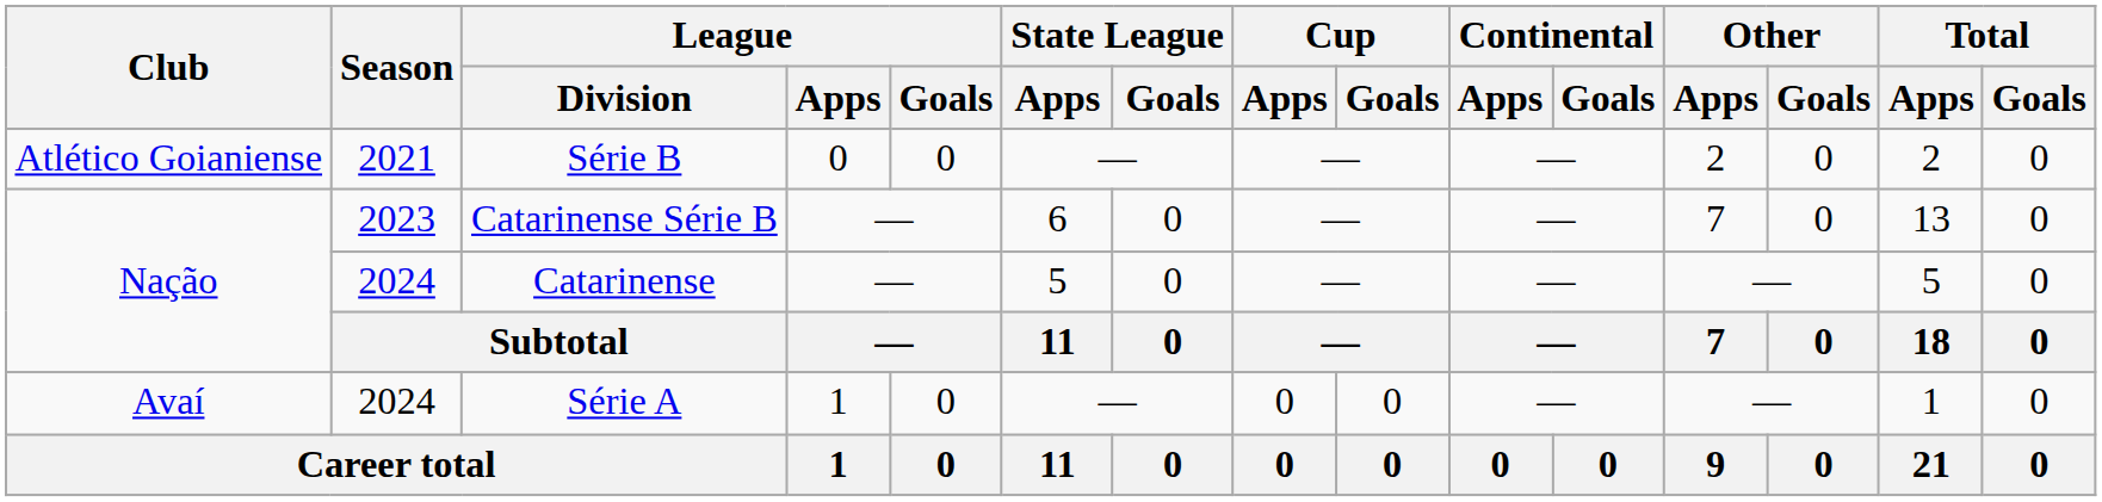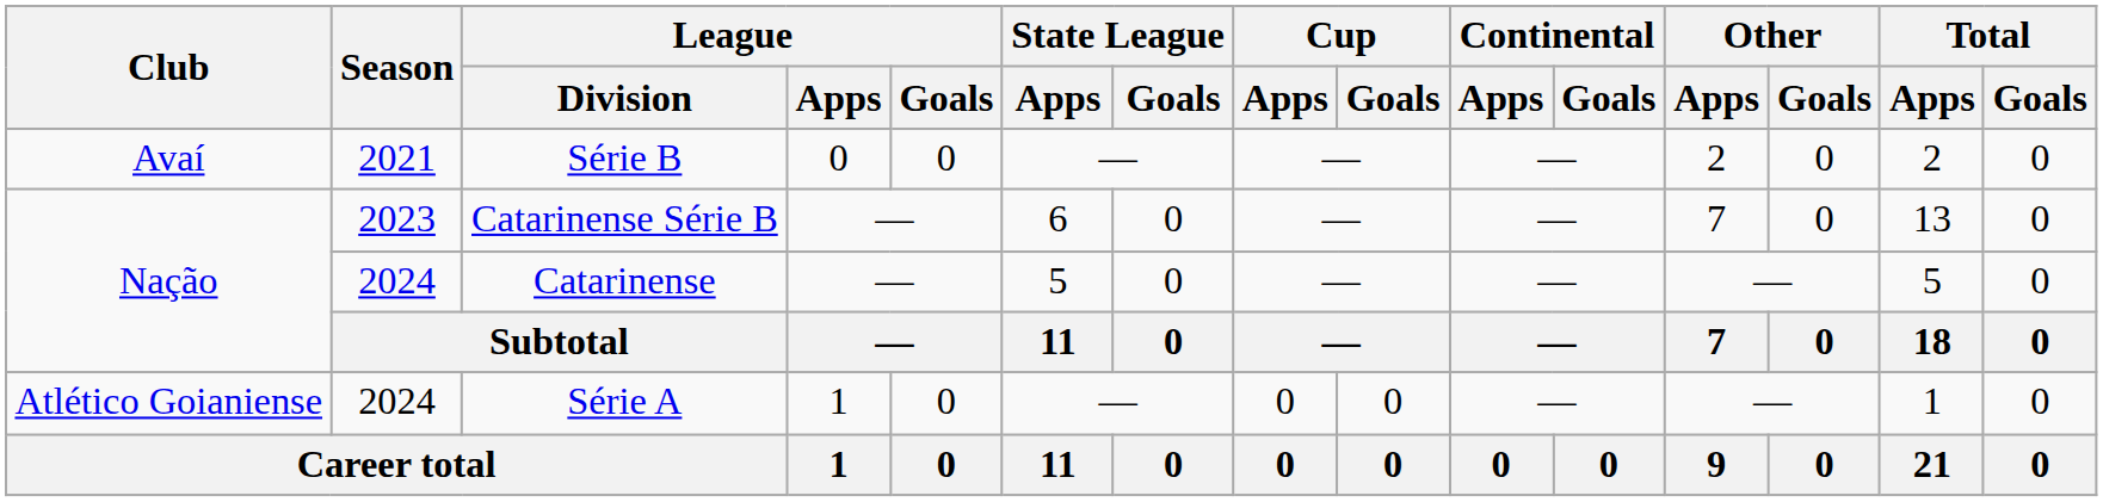 <table class="wikitable" style="text-align: center;">
 <tr>
 <th rowspan="2">Club</th>
 <th rowspan="2">Season</th>
 <th colspan="3">League</th>
 <th colspan="2">State League</th>
 <th colspan="2">Cup</th>
 <th colspan="2">Continental</th>
 <th colspan="2">Other</th>
 <th colspan="2">Total</th>
 </tr>
 <tr>
 <th>Division</th>
 <th>Apps</th>
 <th>Goals</th>
 <th>Apps</th>
 <th>Goals</th>
 <th>Apps</th>
 <th>Goals</th>
 <th>Apps</th>
 <th>Goals</th>
 <th>Apps</th>
 <th>Goals</th>
 <th>Apps</th>
 <th>Goals</th>
 </tr>
 <tr>
-<td valign="center"><a href='#'>Atlético Goianiense</a></td>
+<td valign="center"><a href='#'>Avaí</a></td>
 <td><a href='#'>2021</a></td>
 <td><a href='#'>Série B</a></td>
 <td>0</td>
 <td>0</td>
 <td colspan="2">—</td>
 <td colspan="2">—</td>
 <td colspan="2">—</td>
 <td>2</td>
 <td>0</td>
 <td>2</td>
 <td>0</td>
 </tr>
 <tr>
 <td rowspan="3" valign="center"><a href='#'>Nação</a></td>
 <td><a href='#'>2023</a></td>
 <td><a href='#'>Catarinense Série B</a></td>
 <td colspan="2">—</td>
 <td>6</td>
 <td>0</td>
 <td colspan="2">—</td>
 <td colspan="2">—</td>
 <td>7</td>
 <td>0</td>
 <td>13</td>
 <td>0</td>
 </tr>
 <tr>
 <td><a href='#'>2024</a></td>
 <td><a href='#'>Catarinense</a></td>
 <td colspan="2">—</td>
 <td>5</td>
 <td>0</td>
 <td colspan="2">—</td>
 <td colspan="2">—</td>
 <td colspan="2">—</td>
 <td>5</td>
 <td>0</td>
 </tr>
 <tr>
 <th colspan="2">Subtotal</th>
 <th colspan="2">—</th>
 <th>11</th>
 <th>0</th>
 <th colspan="2">—</th>
 <th colspan="2">—</th>
 <th>7</th>
 <th>0</th>
 <th>18</th>
 <th>0</th>
 </tr>
 <tr>
-<td valign="center"><a href='#'>Avaí</a></td>
+<td valign="center"><a href='#'>Atlético Goianiense</a></td>
 <td>2024</td>
 <td><a href='#'>Série A</a></td>
 <td>1</td>
 <td>0</td>
 <td colspan="2">—</td>
 <td>0</td>
 <td>0</td>
 <td colspan="2">—</td>
 <td colspan="2">—</td>
 <td>1</td>
 <td>0</td>
 </tr>
 <tr>
 <th colspan="3"><strong>Career total</strong></th>
 <th>1</th>
 <th>0</th>
 <th>11</th>
 <th>0</th>
 <th>0</th>
 <th>0</th>
 <th>0</th>
 <th>0</th>
 <th>9</th>
 <th>0</th>
 <th>21</th>
 <th>0</th>
 </tr>
 </table>
